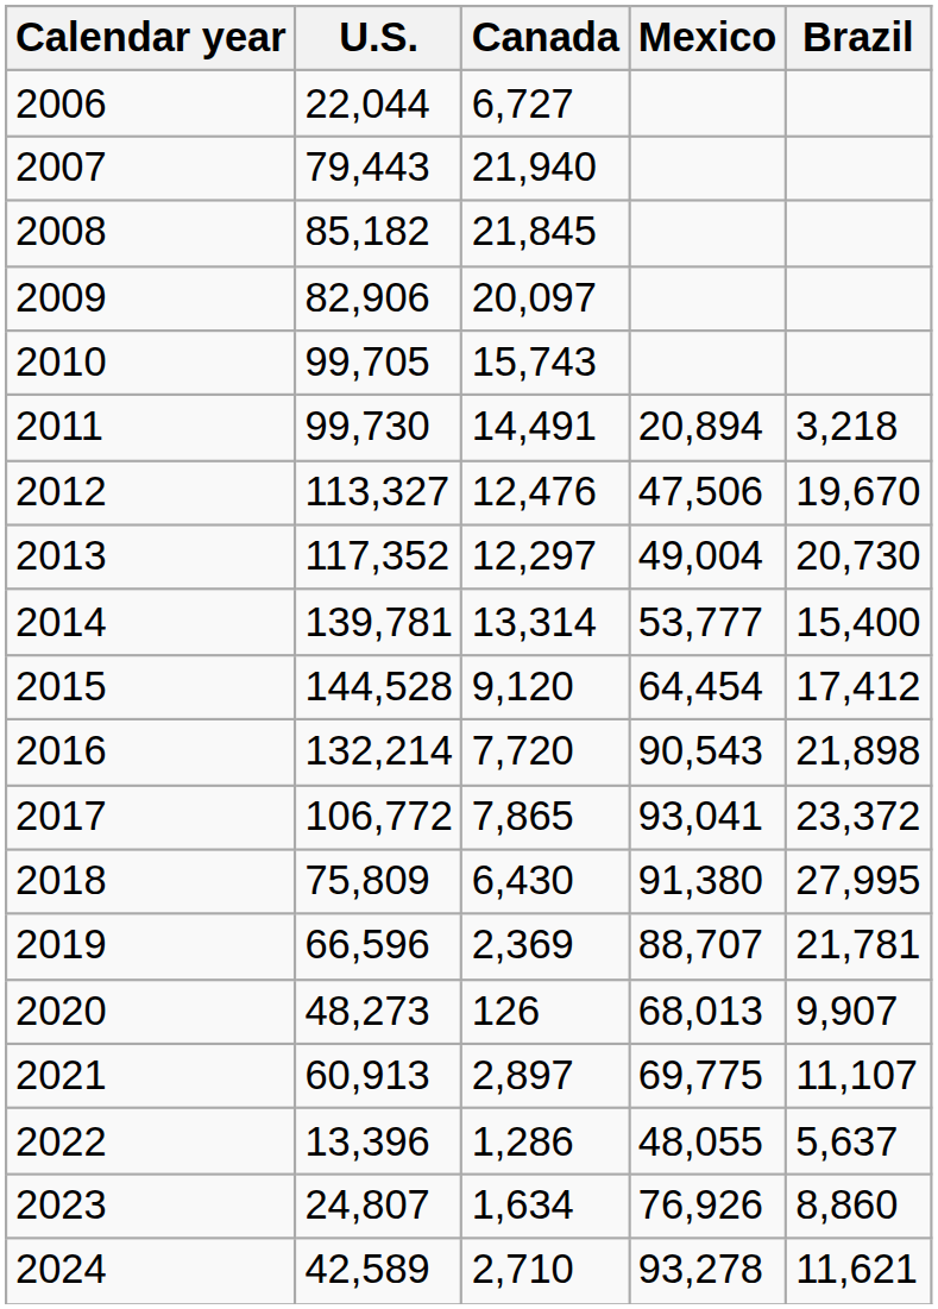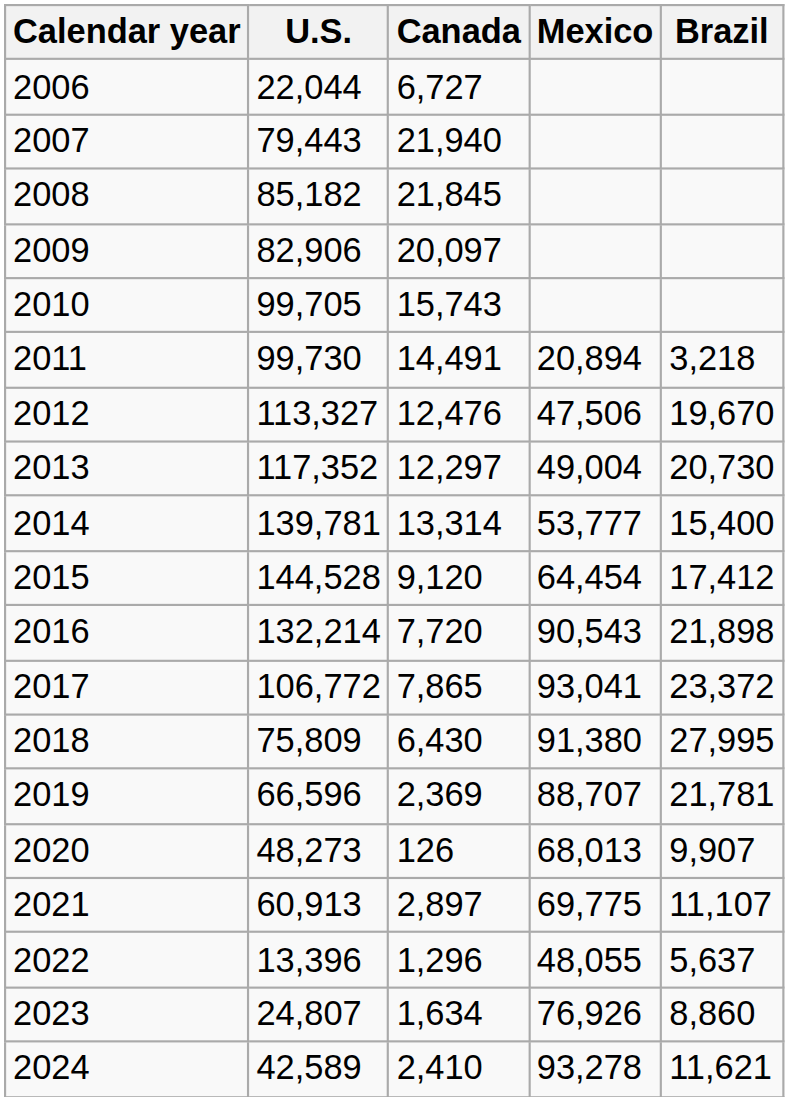 <table class="wikitable">
 <tr>
 <th>Calendar year</th>
 <th>U.S.</th>
 <th>Canada</th>
 <th>Mexico</th>
 <th>Brazil</th>
 </tr>
 <tr>
 <td>2006</td>
 <td>22,044</td>
 <td>6,727</td>
 <td></td>
 <td></td>
 </tr>
 <tr>
 <td>2007</td>
 <td>79,443</td>
 <td>21,940</td>
 <td></td>
 <td></td>
 </tr>
 <tr>
 <td>2008</td>
 <td>85,182</td>
 <td>21,845</td>
 <td></td>
 <td></td>
 </tr>
 <tr>
 <td>2009</td>
 <td>82,906</td>
 <td>20,097</td>
 <td></td>
 <td></td>
 </tr>
 <tr>
 <td>2010</td>
 <td>99,705</td>
 <td>15,743</td>
 <td></td>
 <td></td>
 </tr>
 <tr>
 <td>2011</td>
 <td>99,730</td>
 <td>14,491</td>
 <td>20,894</td>
 <td>3,218</td>
 </tr>
 <tr>
 <td>2012</td>
 <td>113,327</td>
 <td>12,476</td>
 <td>47,506</td>
 <td>19,670</td>
 </tr>
 <tr>
 <td>2013</td>
 <td>117,352</td>
 <td>12,297</td>
 <td>49,004</td>
 <td>20,730</td>
 </tr>
 <tr>
 <td>2014</td>
 <td>139,781</td>
 <td>13,314</td>
 <td>53,777</td>
 <td>15,400</td>
 </tr>
 <tr>
 <td>2015</td>
 <td>144,528</td>
 <td>9,120</td>
 <td>64,454</td>
 <td>17,412</td>
 </tr>
 <tr>
 <td>2016</td>
 <td>132,214</td>
 <td>7,720</td>
 <td>90,543</td>
 <td>21,898</td>
 </tr>
 <tr>
 <td>2017</td>
 <td>106,772</td>
 <td>7,865</td>
 <td>93,041</td>
 <td>23,372</td>
 </tr>
 <tr>
 <td>2018</td>
 <td>75,809</td>
 <td>6,430</td>
 <td>91,380</td>
 <td>27,995</td>
 </tr>
 <tr>
 <td>2019</td>
 <td>66,596</td>
 <td>2,369</td>
 <td>88,707</td>
 <td>21,781</td>
 </tr>
 <tr>
 <td>2020</td>
 <td>48,273</td>
 <td>126</td>
 <td>68,013</td>
 <td>9,907</td>
 </tr>
 <tr>
 <td>2021</td>
 <td>60,913</td>
 <td>2,897</td>
 <td>69,775</td>
 <td>11,107</td>
 </tr>
 <tr>
 <td>2022</td>
 <td>13,396</td>
-<td>1,286</td>
+<td>1,296</td>
 <td>48,055</td>
 <td>5,637</td>
 </tr>
 <tr>
 <td>2023</td>
 <td>24,807</td>
 <td>1,634</td>
 <td>76,926</td>
 <td>8,860</td>
 </tr>
 <tr>
 <td>2024</td>
 <td>42,589</td>
-<td>2,710</td>
+<td>2,410</td>
 <td>93,278</td>
 <td>11,621</td>
 </tr>
 </table>
